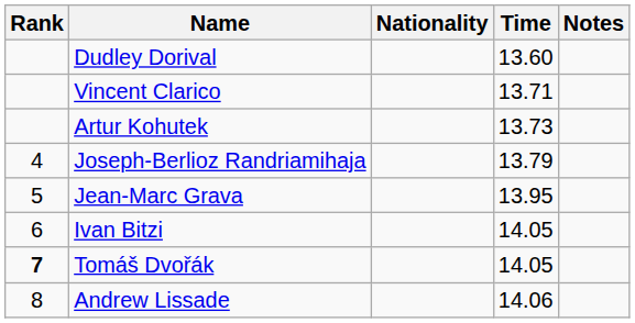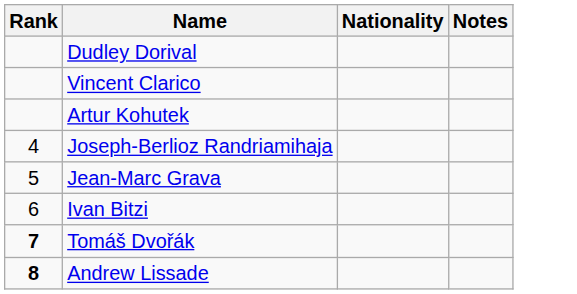 <table class="wikitable sortable" style="text-align:center;font-size:95%">
 <tr>
 <th>Rank</th>
 <th>Name</th>
 <th>Nationality</th>
-<th>Time</th>
 <th>Notes</th>
 </tr>
 <tr>
 <td></td>
 <td align=left><a href='#'>Dudley Dorival</a></td>
 <td align=left></td>
-<td>13.60</td>
 <td></td>
 </tr>
 <tr>
 <td></td>
 <td align=left><a href='#'>Vincent Clarico</a></td>
 <td align=left></td>
-<td>13.71</td>
 <td></td>
 </tr>
 <tr>
 <td></td>
 <td align=left><a href='#'>Artur Kohutek</a></td>
 <td align=left></td>
-<td>13.73</td>
 <td></td>
 </tr>
 <tr>
 <td>4</td>
 <td align=left><a href='#'>Joseph-Berlioz Randriamihaja</a></td>
 <td align=left></td>
-<td>13.79</td>
 <td></td>
 </tr>
 <tr>
 <td>5</td>
 <td align=left><a href='#'>Jean-Marc Grava</a></td>
 <td align=left></td>
-<td>13.95</td>
 <td></td>
 </tr>
 <tr>
 <td>6</td>
 <td align=left><a href='#'>Ivan Bitzi</a></td>
 <td align=left></td>
-<td>14.05</td>
 <td></td>
 </tr>
 <tr>
 <td><strong>7</strong></td>
 <td align=left><a href='#'>Tomáš Dvořák</a></td>
 <td align=left></td>
-<td>14.05</td>
 <td></td>
 </tr>
 <tr>
-<td>8</td>
+<td><strong>8</strong></td>
 <td align=left><a href='#'>Andrew Lissade</a></td>
 <td align=left></td>
-<td>14.06</td>
 <td></td>
 </tr>
 </table>
